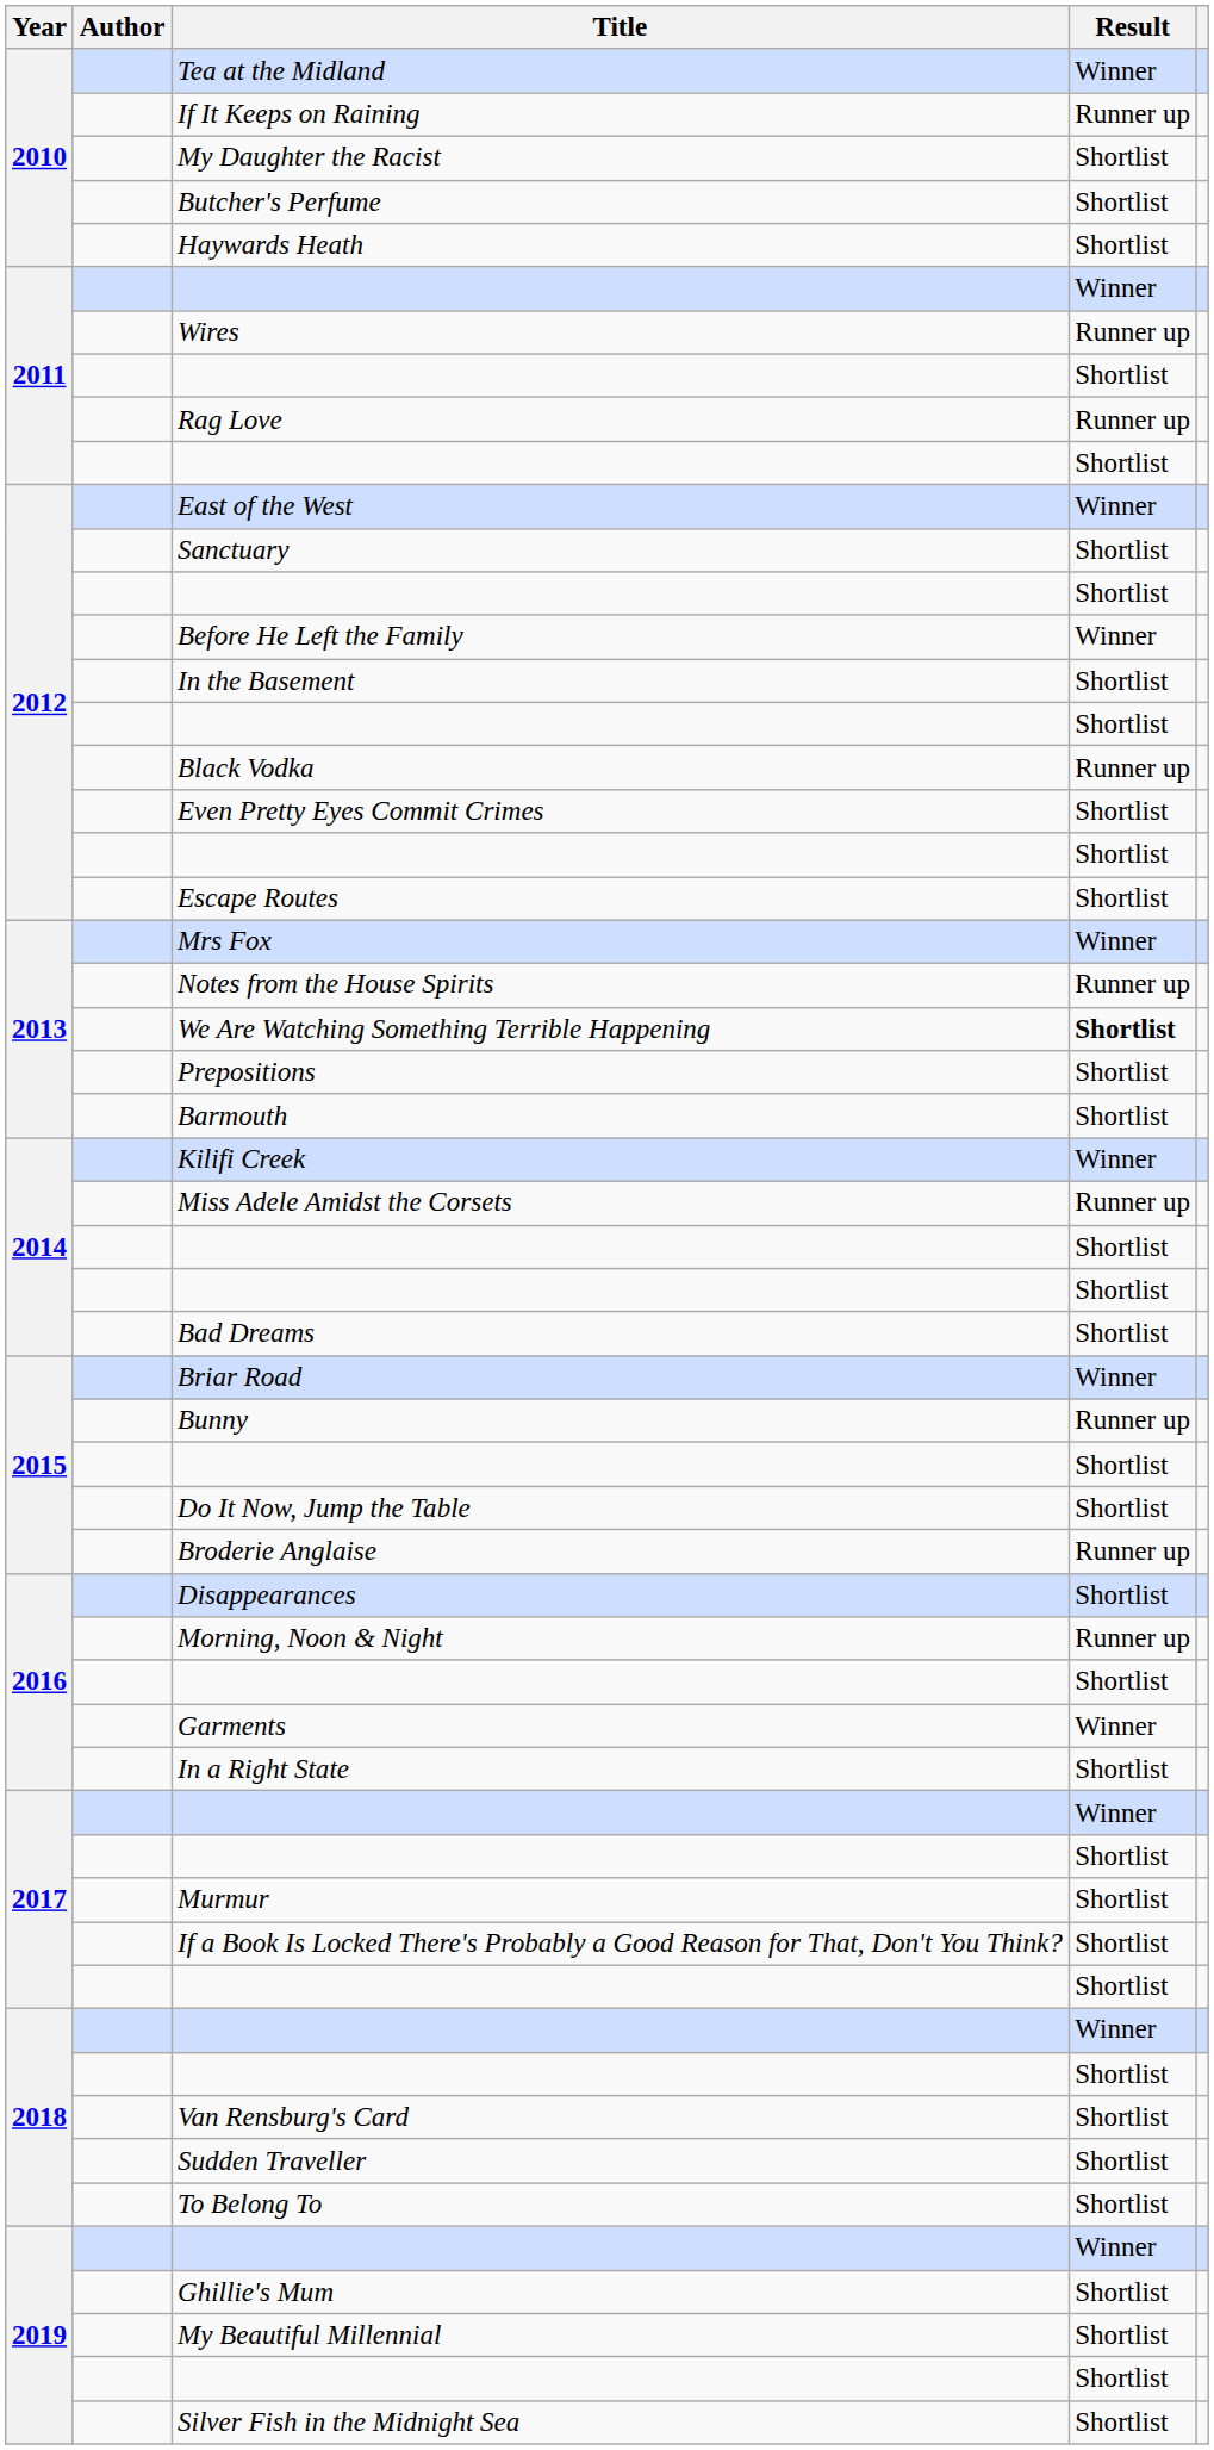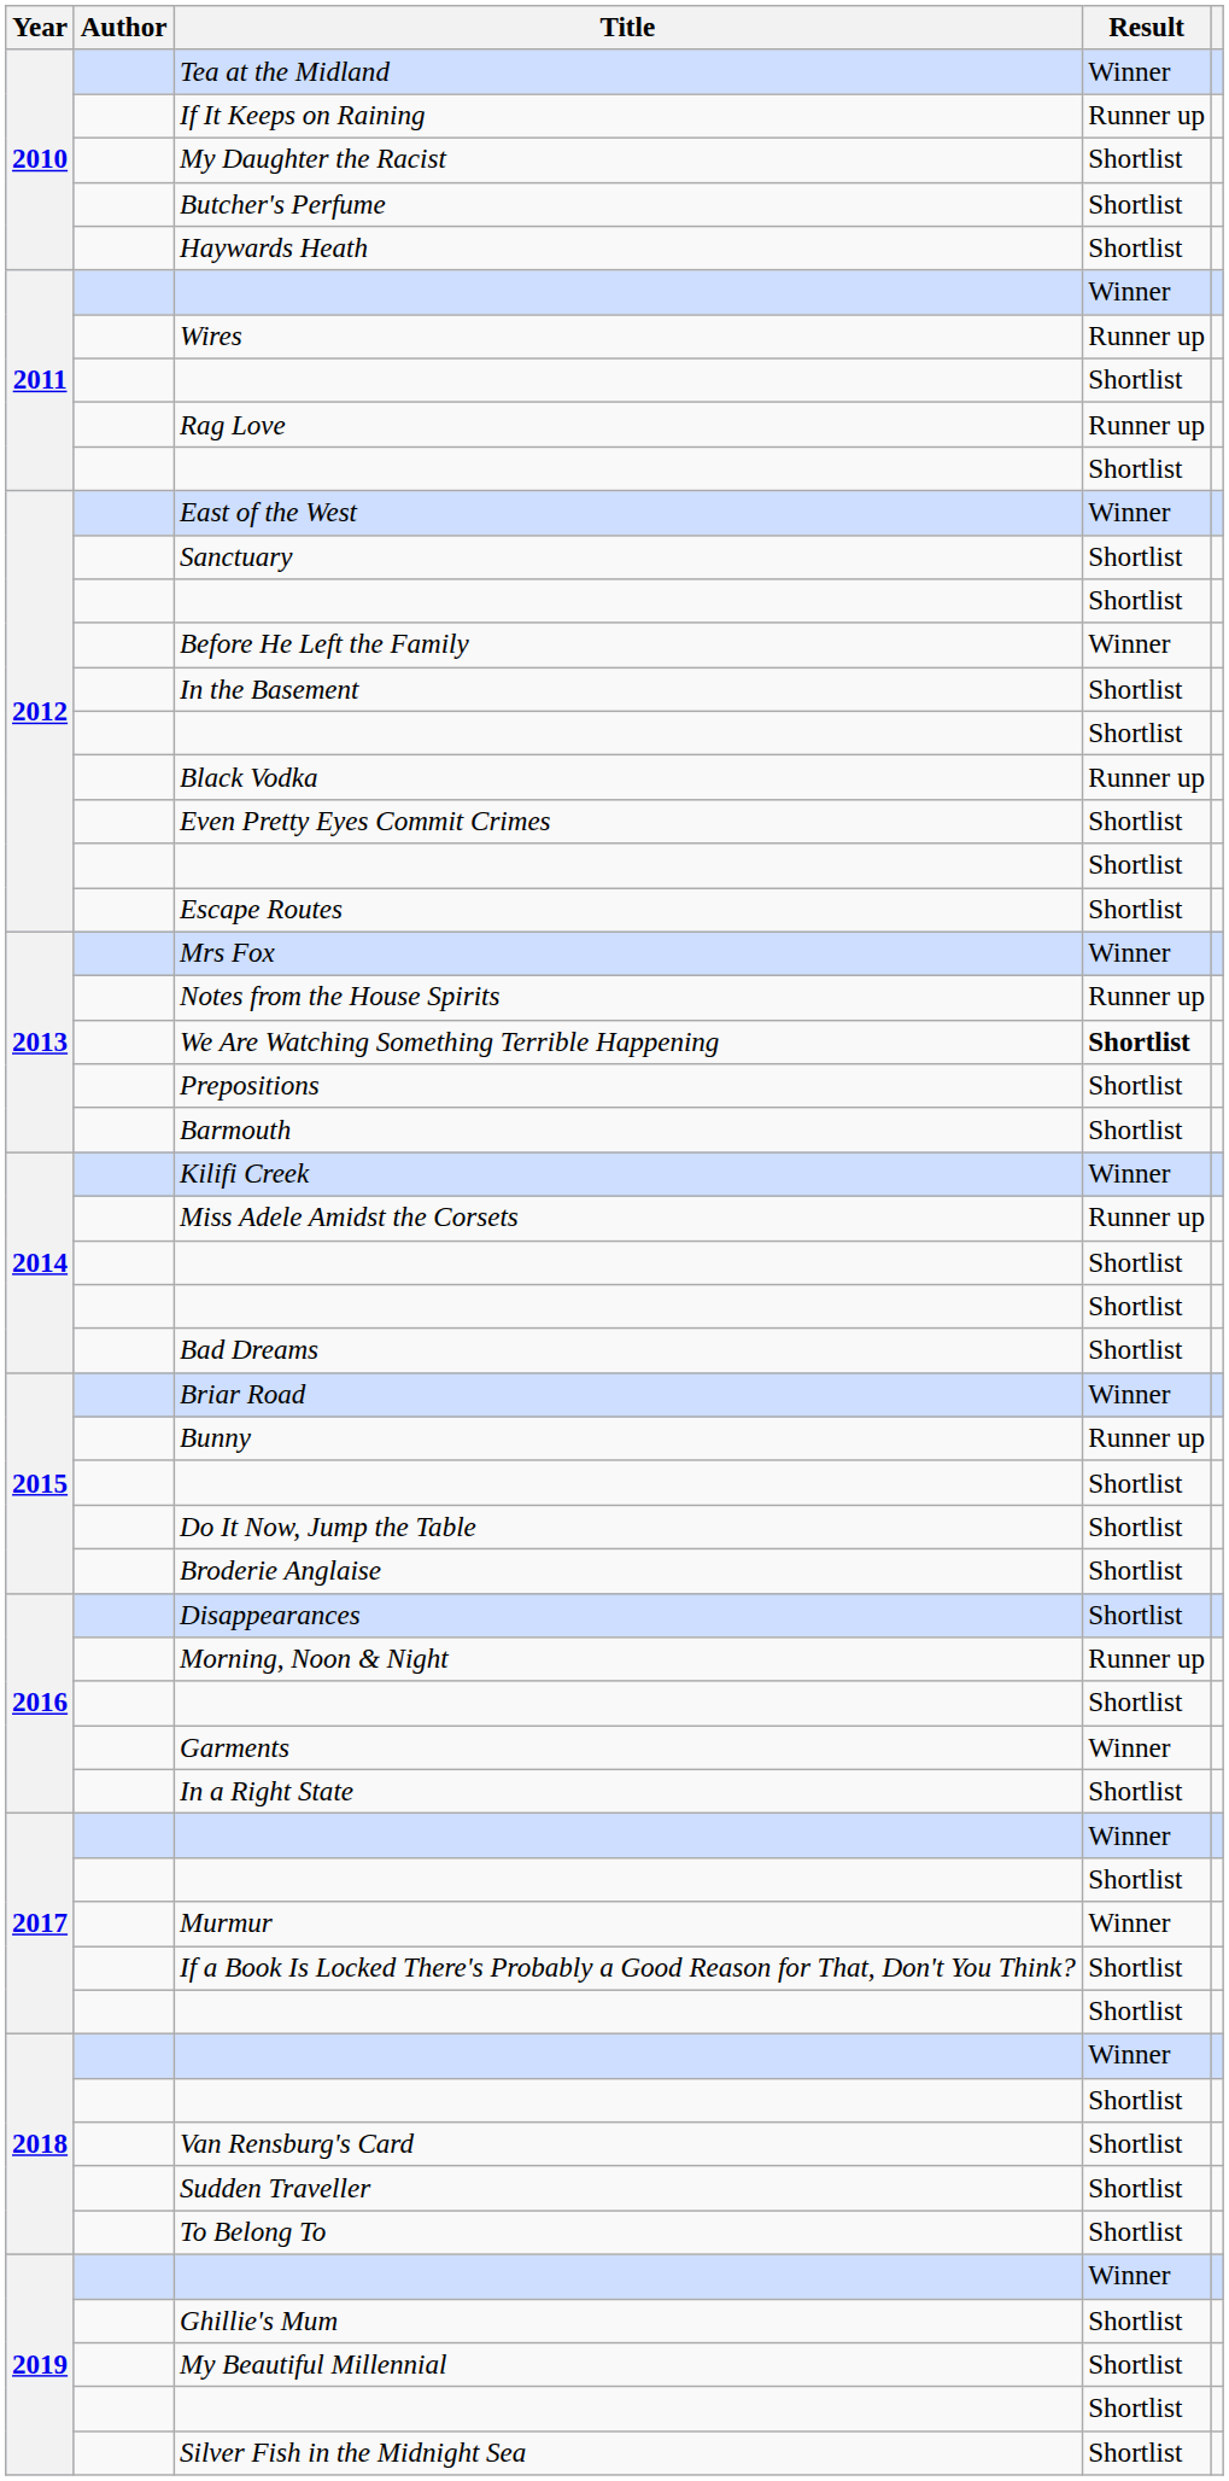 <table class="wikitable sortable mw-collapsible">
 <tr>
 <th scope=col>Year</th>
 <th scope=col>Author</th>
 <th scope=col>Title</th>
 <th scope=col>Result</th>
 <th scope=col class="unsortable"></th>
 </tr>
 <tr style="background:#cddeff">
 <th scope=rowgroup rowspan="5"><a href='#'>2010</a></th>
 <td></td>
 <td><em>Tea at the Midland</em></td>
 <td data-sort-value="1">Winner</td>
 <td></td>
 </tr>
 <tr>
 <td></td>
 <td><em>If It Keeps on Raining</em></td>
 <td data-sort-value="2">Runner up</td>
 <td></td>
 </tr>
 <tr>
 <td></td>
 <td><em>My Daughter the Racist</em></td>
 <td data-sort-value="3">Shortlist</td>
 <td></td>
 </tr>
 <tr>
 <td></td>
 <td><em>Butcher's Perfume</em></td>
 <td data-sort-value="3">Shortlist</td>
 <td></td>
 </tr>
 <tr>
 <td></td>
 <td><em>Haywards Heath</em></td>
 <td data-sort-value="3">Shortlist</td>
 <td></td>
 </tr>
 <tr style="background:#cddeff">
 <th scope=rowgroup rowspan="5"><a href='#'>2011</a></th>
 <td></td>
 <td><em></em></td>
 <td data-sort-value="1">Winner</td>
 <td></td>
 </tr>
 <tr>
 <td></td>
 <td><em>Wires</em></td>
 <td data-sort-value="2">Runner up</td>
 <td></td>
 </tr>
 <tr>
 <td></td>
 <td><em></em></td>
 <td data-sort-value="3">Shortlist</td>
 <td></td>
 </tr>
 <tr>
 <td></td>
 <td><em>Rag Love</em></td>
 <td data-sort-value="2">Runner up</td>
 <td></td>
 </tr>
 <tr>
 <td></td>
 <td><em></em></td>
 <td data-sort-value="3">Shortlist</td>
 <td></td>
 </tr>
 <tr style="background:#cddeff">
 <th scope=rowgroup rowspan="10"><a href='#'>2012</a></th>
 <td></td>
 <td><em>East of the West</em></td>
 <td data-sort-value="1">Winner</td>
 <td></td>
 </tr>
 <tr>
 <td></td>
 <td><em>Sanctuary</em></td>
 <td data-sort-value="3">Shortlist</td>
 <td></td>
 </tr>
 <tr>
 <td></td>
 <td><em></em></td>
 <td data-sort-value="3">Shortlist</td>
 <td></td>
 </tr>
 <tr>
 <td></td>
 <td><em>Before He Left the Family</em></td>
 <td data-sort-value="1">Winner</td>
 <td></td>
 </tr>
 <tr>
 <td></td>
 <td><em>In the Basement</em></td>
 <td data-sort-value="3">Shortlist</td>
 <td></td>
 </tr>
 <tr>
 <td></td>
 <td><em></em></td>
 <td data-sort-value="3">Shortlist</td>
 <td></td>
 </tr>
 <tr>
 <td></td>
 <td><em>Black Vodka</em></td>
 <td data-sort-value="2">Runner up</td>
 <td></td>
 </tr>
 <tr>
 <td></td>
 <td><em>Even Pretty Eyes Commit Crimes</em></td>
 <td data-sort-value="3">Shortlist</td>
 <td></td>
 </tr>
 <tr>
 <td></td>
 <td><em></em></td>
 <td data-sort-value="3">Shortlist</td>
 <td></td>
 </tr>
 <tr>
 <td></td>
 <td><em>Escape Routes</em></td>
 <td data-sort-value="3">Shortlist</td>
 <td></td>
 </tr>
 <tr style="background:#cddeff">
 <th scope=rowgroup rowspan="5"><a href='#'>2013</a></th>
 <td></td>
 <td><em>Mrs Fox</em></td>
 <td data-sort-value="1">Winner</td>
 <td><em></em></td>
 </tr>
 <tr>
 <td></td>
 <td><em>Notes from the House Spirits</em></td>
 <td data-sort-value="2">Runner up</td>
 <td><em></em></td>
 </tr>
 <tr>
 <td></td>
 <td><em>We Are Watching Something Terrible Happening</em></td>
 <td data-sort-value="3"><strong>Shortlist</strong></td>
 <td></td>
 </tr>
 <tr>
 <td></td>
 <td><em>Prepositions</em></td>
 <td data-sort-value="3">Shortlist</td>
 <td></td>
 </tr>
 <tr>
 <td></td>
 <td><em>Barmouth</em></td>
 <td data-sort-value="3">Shortlist</td>
 <td></td>
 </tr>
 <tr style="background:#cddeff">
 <th scope=rowgroup rowspan="5"><a href='#'>2014</a></th>
 <td></td>
 <td><em>Kilifi Creek</em></td>
 <td data-sort-value="1">Winner</td>
 <td></td>
 </tr>
 <tr>
 <td></td>
 <td><em>Miss Adele Amidst the Corsets</em></td>
 <td data-sort-value="2">Runner up</td>
 <td></td>
 </tr>
 <tr>
 <td></td>
 <td><em></em></td>
 <td data-sort-value="3">Shortlist</td>
 <td></td>
 </tr>
 <tr>
 <td></td>
 <td><em></em></td>
 <td data-sort-value="3">Shortlist</td>
 <td></td>
 </tr>
 <tr>
 <td></td>
 <td><em>Bad Dreams</em></td>
 <td data-sort-value="3">Shortlist</td>
 <td></td>
 </tr>
 <tr style="background:#cddeff">
 <th scope=rowgroup rowspan="5"><a href='#'>2015</a></th>
 <td></td>
 <td><em>Briar Road</em></td>
 <td data-sort-value="1">Winner</td>
 <td></td>
 </tr>
 <tr>
 <td></td>
 <td><em>Bunny</em></td>
 <td data-sort-value="2">Runner up</td>
 <td></td>
 </tr>
 <tr>
 <td></td>
 <td><em></em></td>
 <td data-sort-value="3">Shortlist</td>
 <td></td>
 </tr>
 <tr>
 <td></td>
 <td><em>Do It Now, Jump the Table</em></td>
 <td data-sort-value="3">Shortlist</td>
 <td></td>
 </tr>
 <tr>
 <td></td>
 <td><em>Broderie Anglaise</em></td>
-<td data-sort-value="2">Runner up</td>
+<td data-sort-value="3">Shortlist</td>
 <td></td>
 </tr>
 <tr style="background:#cddeff">
 <th scope=rowgroup rowspan="5"><a href='#'>2016</a></th>
 <td></td>
 <td><em>Disappearances</em></td>
 <td data-sort-value="3">Shortlist</td>
 <td></td>
 </tr>
 <tr>
 <td></td>
 <td><em>Morning, Noon & Night</em></td>
 <td data-sort-value="2">Runner up</td>
 <td></td>
 </tr>
 <tr>
 <td></td>
 <td><em></em></td>
 <td data-sort-value="3">Shortlist</td>
 <td></td>
 </tr>
 <tr>
 <td></td>
 <td><em>Garments</em></td>
 <td data-sort-value="1">Winner</td>
 <td></td>
 </tr>
 <tr>
 <td></td>
 <td><em>In a Right State</em></td>
 <td data-sort-value="3">Shortlist</td>
 <td></td>
 </tr>
 <tr style="background:#cddeff">
 <th scope=rowgroup rowspan="5"><a href='#'>2017</a></th>
 <td></td>
 <td><em></em></td>
 <td data-sort-value="1">Winner</td>
 <td></td>
 </tr>
 <tr>
 <td></td>
 <td><em></em></td>
 <td data-sort-value="3">Shortlist</td>
 <td></td>
 </tr>
 <tr>
 <td></td>
 <td><em>Murmur</em></td>
-<td data-sort-value="3">Shortlist</td>
+<td data-sort-value="1">Winner</td>
 <td></td>
 </tr>
 <tr>
 <td></td>
 <td><em>If a Book Is Locked There's Probably a Good Reason for That, Don't You Think?</em></td>
 <td data-sort-value="3">Shortlist</td>
 <td></td>
 </tr>
 <tr>
 <td></td>
 <td><em></em></td>
 <td data-sort-value="3">Shortlist</td>
 <td></td>
 </tr>
 <tr style="background:#cddeff">
 <th scope=rowgroup rowspan="5"><a href='#'>2018</a></th>
 <td></td>
 <td><em></em></td>
 <td data-sort-value="1">Winner</td>
 <td></td>
 </tr>
 <tr>
 <td></td>
 <td><em></em></td>
 <td data-sort-value="3">Shortlist</td>
 <td></td>
 </tr>
 <tr>
 <td></td>
 <td><em>Van Rensburg's Card</em></td>
 <td data-sort-value="3">Shortlist</td>
 <td></td>
 </tr>
 <tr>
 <td></td>
 <td><em>Sudden Traveller</em></td>
 <td data-sort-value="3">Shortlist</td>
 <td></td>
 </tr>
 <tr>
 <td></td>
 <td><em>To Belong To</em></td>
 <td data-sort-value="3">Shortlist</td>
 <td></td>
 </tr>
 <tr style="background:#cddeff">
 <th scope=rowgroup rowspan="5"><a href='#'>2019</a></th>
 <td></td>
 <td><em></em></td>
 <td data-sort-value="1">Winner</td>
 <td></td>
 </tr>
 <tr>
 <td></td>
 <td><em>Ghillie's Mum</em></td>
 <td data-sort-value="3">Shortlist</td>
 <td></td>
 </tr>
 <tr>
 <td></td>
 <td><em>My Beautiful Millennial</em></td>
 <td data-sort-value="3">Shortlist</td>
 <td></td>
 </tr>
 <tr>
 <td></td>
 <td><em></em></td>
 <td data-sort-value="3">Shortlist</td>
 <td></td>
 </tr>
 <tr>
 <td></td>
 <td><em>Silver Fish in the Midnight Sea</em></td>
 <td data-sort-value="3">Shortlist</td>
 <td></td>
 </tr>
 </table>
